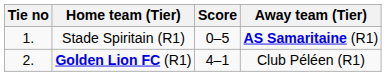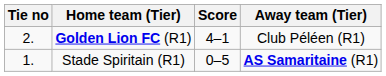 <table class="wikitable" style="text-align: center">
 <tr>
 <th>Tie no</th>
 <th>Home team (Tier)</th>
 <th>Score</th>
 <th>Away team (Tier)</th>
 </tr>
 <tr>
+<td>2.</td>
+<td> <strong><a href='#'>Golden Lion FC</a></strong> (R1)</td>
+<td>4–1</td>
+<td>Club Péléen (R1) </td>
+</tr>
+<tr>
 <td>1.</td>
 <td> Stade Spiritain (R1)</td>
 <td>0–5</td>
 <td><strong><a href='#'>AS Samaritaine</a></strong> (R1) </td>
 </tr>
-<tr>
-<td>2.</td>
-<td> <strong><a href='#'>Golden Lion FC</a></strong> (R1)</td>
-<td>4–1</td>
-<td>Club Péléen (R1) </td>
-</tr>
 </table>
